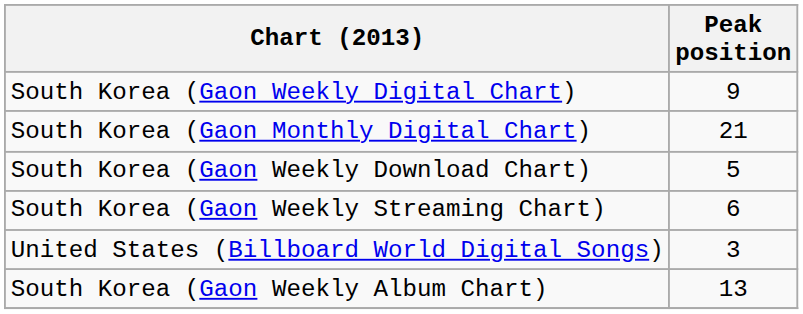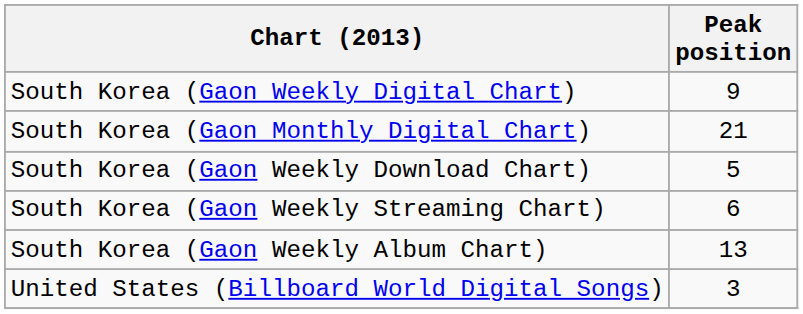 <table class="wikitable sortable">
 <tr>
 <th>Chart (2013)</th>
 <th>Peak<br>position</th>
 </tr>
 <tr>
 <td>South Korea (<a href='#'>Gaon Weekly Digital Chart</a>)</td>
 <td align="center">9</td>
 </tr>
 <tr>
 <td>South Korea (<a href='#'>Gaon Monthly Digital Chart</a>)</td>
 <td align="center">21</td>
 </tr>
 <tr>
 <td>South Korea (<a href='#'>Gaon</a> Weekly Download Chart)</td>
 <td align="center">5</td>
 </tr>
 <tr>
 <td>South Korea (<a href='#'>Gaon</a> Weekly Streaming Chart)</td>
 <td align="center">6</td>
 </tr>
 <tr>
+<td>South Korea (<a href='#'>Gaon</a> Weekly Album Chart)</td>
+<td align="center">13</td>
+</tr>
+<tr>
 <td>United States (<a href='#'>Billboard World Digital Songs</a>)</td>
 <td align="center">3</td>
 </tr>
 <tr>
-<td>South Korea (<a href='#'>Gaon</a> Weekly Album Chart)</td>
-<td align="center">13</td>
-</tr>
-<tr>
 </tr>
 </table>
